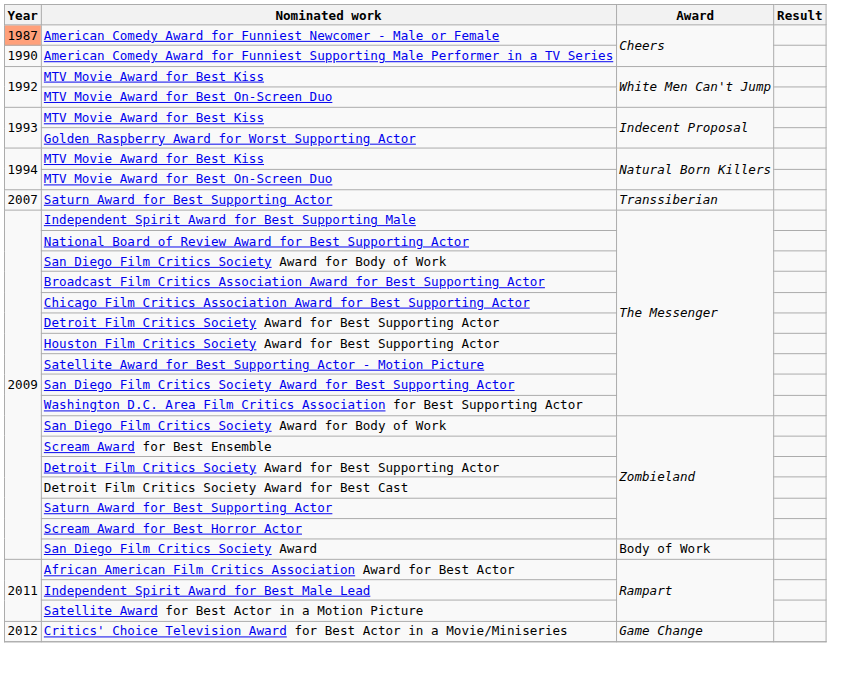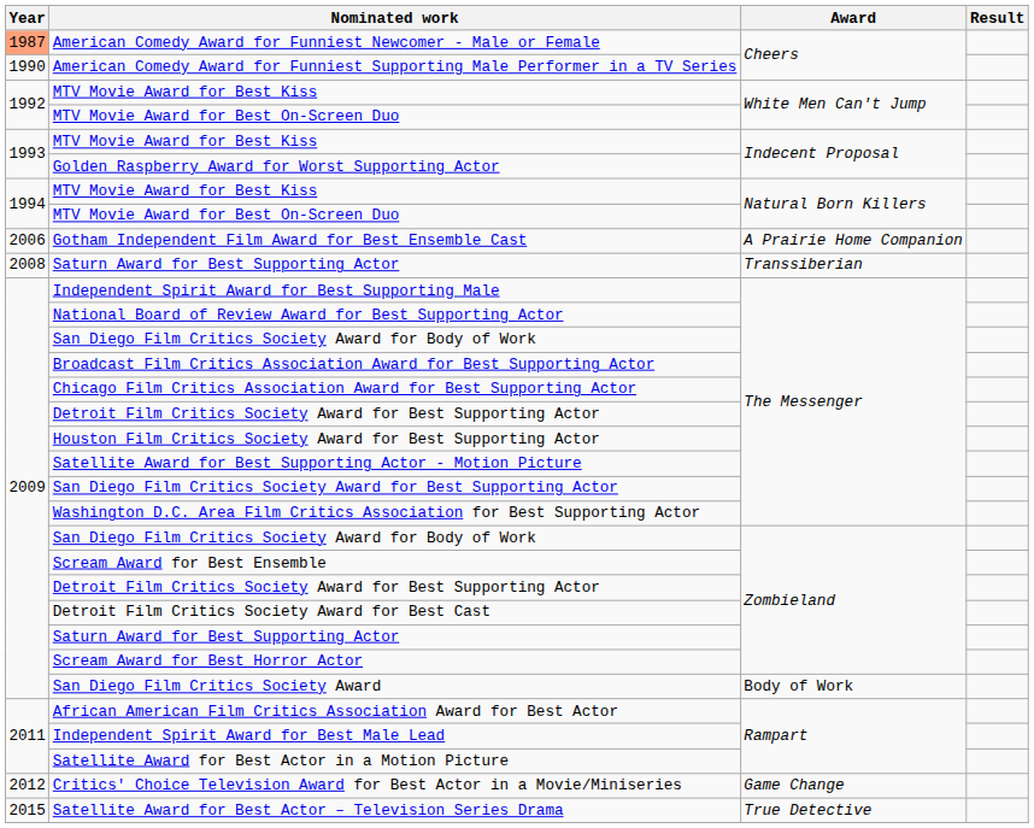 <table class = "wikitable sortable">
 <tr>
 <th>Year</th>
 <th>Nominated work</th>
 <th>Award</th>
 <th>Result</th>
 </tr>
 <tr>
 <td style="background: lightsalmon;">1987</td>
 <td><a href='#'>American Comedy Award for Funniest Newcomer - Male or Female</a></td>
 <td rowspan=2><em>Cheers</em></td>
 <td></td>
 </tr>
 <tr>
 <td>1990</td>
 <td><a href='#'>American Comedy Award for Funniest Supporting Male Performer in a TV Series</a></td>
 <td></td>
 </tr>
 <tr>
 <td rowspan=2>1992</td>
 <td><a href='#'>MTV Movie Award for Best Kiss</a> </td>
 <td rowspan=2><em>White Men Can't Jump</em></td>
 <td></td>
 </tr>
 <tr>
 <td><a href='#'>MTV Movie Award for Best On-Screen Duo</a> </td>
 <td></td>
 </tr>
 <tr>
 <td rowspan=2>1993</td>
 <td><a href='#'>MTV Movie Award for Best Kiss</a> </td>
 <td rowspan=2><em>Indecent Proposal</em></td>
 <td></td>
 </tr>
 <tr>
 <td><a href='#'>Golden Raspberry Award for Worst Supporting Actor</a></td>
 <td></td>
 </tr>
 <tr>
 <td rowspan=2>1994</td>
 <td><a href='#'>MTV Movie Award for Best Kiss</a> </td>
 <td rowspan=2><em>Natural Born Killers</em></td>
 <td></td>
 </tr>
 <tr>
 <td><a href='#'>MTV Movie Award for Best On-Screen Duo</a> </td>
 <td></td>
 </tr>
 <tr>
-<td>2007</td>
+<td>2006</td>
+<td><a href='#'>Gotham Independent Film Award for Best Ensemble Cast</a></td>
+<td><em>A Prairie Home Companion</em></td>
+<td></td>
+</tr>
+<tr>
+<td>2008</td>
 <td><a href='#'>Saturn Award for Best Supporting Actor</a></td>
 <td><em>Transsiberian</em></td>
 <td></td>
 </tr>
 <tr>
 <td rowspan=17>2009</td>
 <td><a href='#'>Independent Spirit Award for Best Supporting Male</a></td>
 <td rowspan=10><em>The Messenger</em></td>
 <td></td>
 </tr>
 <tr>
 <td><a href='#'>National Board of Review Award for Best Supporting Actor</a></td>
 <td></td>
 </tr>
 <tr>
 <td><a href='#'>San Diego Film Critics Society</a> Award for Body of Work</td>
 <td></td>
 </tr>
 <tr>
 <td><a href='#'>Broadcast Film Critics Association Award for Best Supporting Actor</a></td>
 <td></td>
 </tr>
 <tr>
 <td><a href='#'>Chicago Film Critics Association Award for Best Supporting Actor</a></td>
 <td></td>
 </tr>
 <tr>
 <td><a href='#'>Detroit Film Critics Society</a> Award for Best Supporting Actor</td>
 <td></td>
 </tr>
 <tr>
 <td><a href='#'>Houston Film Critics Society</a> Award for Best Supporting Actor</td>
 <td></td>
 </tr>
 <tr>
 <td><a href='#'>Satellite Award for Best Supporting Actor - Motion Picture</a></td>
 <td></td>
 </tr>
 <tr>
 <td><a href='#'>San Diego Film Critics Society Award for Best Supporting Actor</a></td>
 <td></td>
 </tr>
 <tr>
 <td><a href='#'>Washington D.C. Area Film Critics Association</a> for Best Supporting Actor</td>
 <td></td>
 </tr>
 <tr>
 <td><a href='#'>San Diego Film Critics Society</a> Award for Body of Work</td>
 <td rowspan=6><em>Zombieland</em></td>
 <td></td>
 </tr>
 <tr>
 <td><a href='#'>Scream Award</a> for Best Ensemble</td>
 <td></td>
 </tr>
 <tr>
 <td><a href='#'>Detroit Film Critics Society</a> Award for Best Supporting Actor</td>
 <td></td>
 </tr>
 <tr>
 <td>Detroit Film Critics Society Award for Best Cast</td>
 <td></td>
 </tr>
 <tr>
 <td><a href='#'>Saturn Award for Best Supporting Actor</a></td>
 <td></td>
 </tr>
 <tr>
 <td><a href='#'>Scream Award for Best Horror Actor</a></td>
 <td></td>
 </tr>
 <tr>
 <td><a href='#'>San Diego Film Critics Society</a> Award</td>
 <td>Body of Work</td>
 <td></td>
 </tr>
 <tr>
 <td rowspan=3>2011</td>
 <td><a href='#'>African American Film Critics Association</a> Award for Best Actor</td>
 <td rowspan=3><em>Rampart</em></td>
 <td></td>
 </tr>
 <tr>
 <td><a href='#'>Independent Spirit Award for Best Male Lead</a></td>
 <td></td>
 </tr>
 <tr>
 <td><a href='#'>Satellite Award</a> for Best Actor in a Motion Picture</td>
 <td></td>
 </tr>
 <tr>
 <td>2012</td>
 <td><a href='#'>Critics' Choice Television Award</a> for Best Actor in a Movie/Miniseries</td>
 <td><em>Game Change</em></td>
 <td></td>
 </tr>
 <tr>
+<td>2015</td>
+<td><a href='#'>Satellite Award for Best Actor – Television Series Drama</a></td>
+<td><em>True Detective</em></td>
+<td></td>
+</tr>
+<tr>
 </tr>
 </table>
